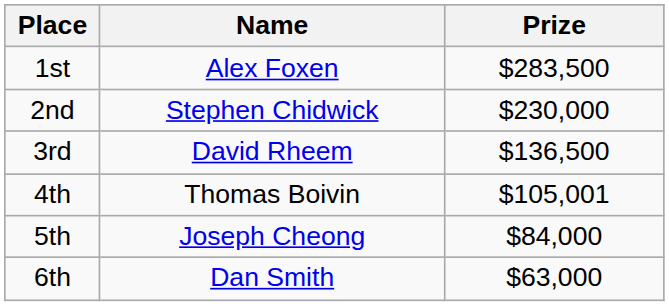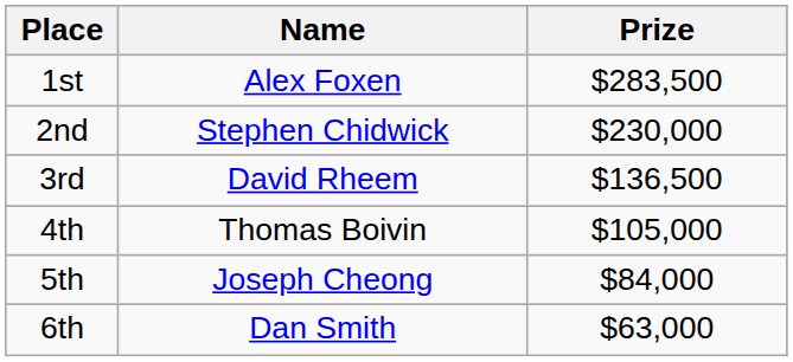 <table class="wikitable">
 <tr>
 <th width="50">Place</th>
 <th width="200">Name</th>
 <th width="125">Prize</th>
 </tr>
 <tr>
 <td align="center">1st</td>
 <td align="center"> <a href='#'>Alex Foxen</a></td>
 <td align="center">$283,500</td>
 </tr>
 <tr>
 <td align="center">2nd</td>
 <td align="center"> <a href='#'>Stephen Chidwick</a></td>
 <td align="center">$230,000</td>
 </tr>
 <tr>
 <td align="center">3rd</td>
 <td align="center"> <a href='#'>David Rheem</a></td>
 <td align="center">$136,500</td>
 </tr>
 <tr>
 <td align="center">4th</td>
 <td align="center"> Thomas Boivin</td>
-<td align="center">$105,001</td>
+<td align="center">$105,000</td>
 </tr>
 <tr>
 <td align="center">5th</td>
 <td align="center"> <a href='#'>Joseph Cheong</a></td>
 <td align="center">$84,000</td>
 </tr>
 <tr>
 <td align="center">6th</td>
 <td align="center"> <a href='#'>Dan Smith</a></td>
 <td align="center">$63,000</td>
 </tr>
 </table>
